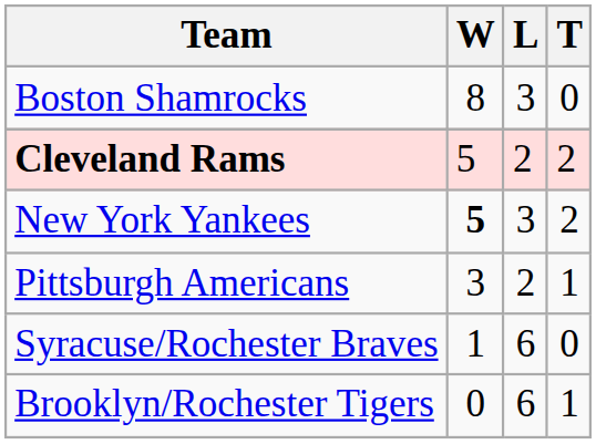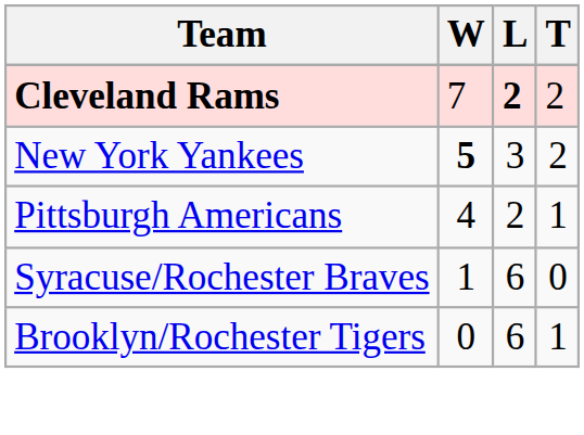 <table class="wikitable">
 <tr>
 <th>Team</th>
 <th>W</th>
 <th>L</th>
 <th>T</th>
 </tr>
 <tr align="center">
-<td align="left"><a href='#'>Boston Shamrocks</a></td>
-<td>8</td>
-<td>3</td>
-<td>0</td>
-</tr>
-<tr align="center">
 </tr>
 <tr style="background: #ffdddd;">
 <td><strong>Cleveland Rams</strong></td>
-<td>5</td>
-<td>2</td>
+<td>7</td>
+<td><strong>2</strong></td>
 <td>2</td>
 </tr>
 <tr align="center">
 <td align="left"><a href='#'>New York Yankees</a></td>
 <td><strong>5</strong></td>
 <td>3</td>
 <td>2</td>
 </tr>
 <tr align="center">
 <td align="left"><a href='#'>Pittsburgh Americans</a></td>
-<td>3</td>
+<td>4</td>
 <td>2</td>
 <td>1</td>
 </tr>
 <tr align="center">
 <td align="left"><a href='#'>Syracuse/Rochester Braves</a></td>
 <td>1</td>
 <td>6</td>
 <td>0</td>
 </tr>
 <tr align="center">
 <td align="left"><a href='#'>Brooklyn/Rochester Tigers</a></td>
 <td>0</td>
 <td>6</td>
 <td>1</td>
 </tr>
 </table>
